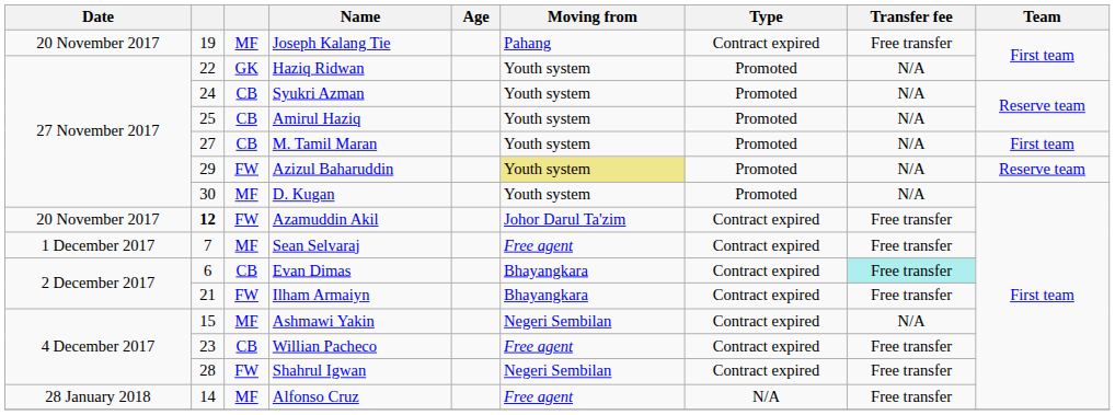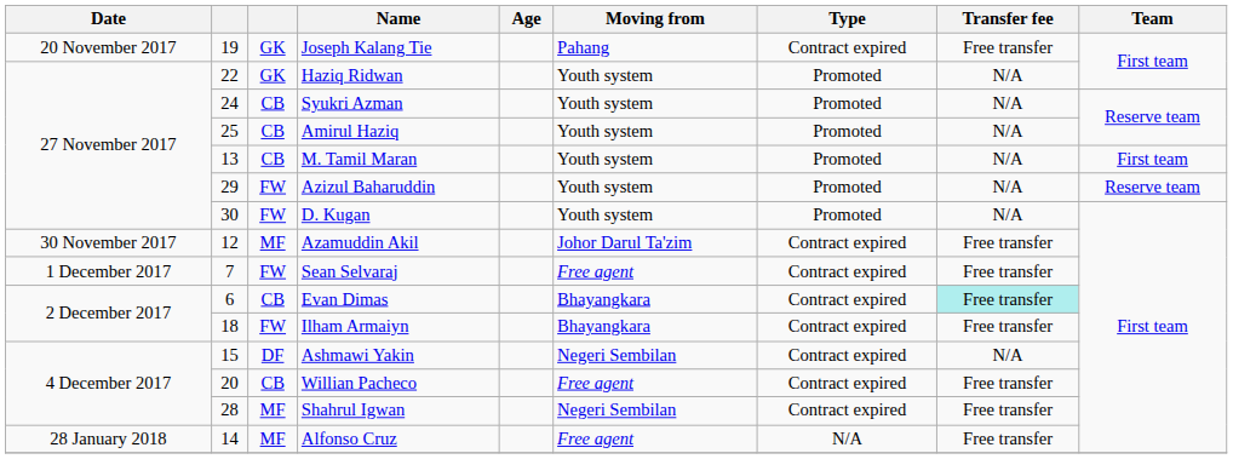 <table class="wikitable sortable" style="width:70%; text-align:center; font-size:100%; text-align:centre;">
 <tr>
 <th>Date</th>
 <th></th>
 <th></th>
 <th>Name</th>
 <th>Age</th>
 <th>Moving from</th>
 <th>Type</th>
 <th>Transfer fee</th>
 <th>Team</th>
 </tr>
 <tr>
 <td>20 November 2017</td>
 <td>19</td>
-<td><a href='#'>MF</a></td>
+<td><a href='#'>GK</a></td>
 <td style="text-align:left"> <a href='#'>Joseph Kalang Tie</a></td>
 <td></td>
 <td style="text-align:left"> <a href='#'>Pahang</a></td>
 <td>Contract expired</td>
 <td>Free transfer</td>
 <td rowspan="2"><a href='#'>First team</a></td>
 </tr>
 <tr>
 <td rowspan="6">27 November 2017</td>
 <td>22</td>
 <td><a href='#'>GK</a></td>
 <td style="text-align:left"> <a href='#'>Haziq Ridwan</a></td>
 <td></td>
 <td style="text-align:left"> Youth system</td>
 <td>Promoted</td>
 <td>N/A</td>
 </tr>
 <tr>
 <td>24</td>
 <td><a href='#'>CB</a></td>
 <td style="text-align:left"> <a href='#'>Syukri Azman</a></td>
 <td></td>
 <td style="text-align:left"> Youth system</td>
 <td>Promoted</td>
 <td>N/A</td>
 <td rowspan="2"><a href='#'>Reserve team</a></td>
 </tr>
 <tr>
 <td>25</td>
 <td><a href='#'>CB</a></td>
 <td style="text-align:left"> <a href='#'>Amirul Haziq</a></td>
 <td></td>
 <td style="text-align:left"> Youth system</td>
 <td>Promoted</td>
 <td>N/A</td>
 </tr>
 <tr>
-<td>27</td>
+<td>13</td>
 <td><a href='#'>CB</a></td>
 <td style="text-align:left"> <a href='#'>M. Tamil Maran</a></td>
 <td></td>
 <td style="text-align:left"> Youth system</td>
 <td>Promoted</td>
 <td>N/A</td>
 <td><a href='#'>First team</a></td>
 </tr>
 <tr>
 <td>29</td>
 <td><a href='#'>FW</a></td>
 <td style="text-align:left"> <a href='#'>Azizul Baharuddin</a></td>
 <td></td>
-<td style="background: khaki; text-align:left"> Youth system</td>
+<td style="text-align:left"> Youth system</td>
 <td>Promoted</td>
 <td>N/A</td>
 <td><a href='#'>Reserve team</a></td>
 </tr>
 <tr>
 <td>30</td>
-<td><a href='#'>MF</a></td>
+<td><a href='#'>FW</a></td>
 <td style="text-align:left"> <a href='#'>D. Kugan</a></td>
 <td></td>
 <td style="text-align:left"> Youth system</td>
 <td>Promoted</td>
 <td>N/A</td>
 <td rowspan="9"><a href='#'>First team</a></td>
 </tr>
 <tr>
-<td>20 November 2017</td>
-<td><strong>12</strong></td>
-<td><a href='#'>FW</a></td>
+<td>30 November 2017</td>
+<td>12</td>
+<td><a href='#'>MF</a></td>
 <td style="text-align:left"> <a href='#'>Azamuddin Akil</a></td>
 <td></td>
 <td style="text-align:left"> <a href='#'>Johor Darul Ta'zim</a></td>
 <td>Contract expired</td>
 <td>Free transfer</td>
 </tr>
 <tr>
 <td>1 December 2017</td>
 <td>7</td>
-<td><a href='#'>MF</a></td>
+<td><a href='#'>FW</a></td>
 <td style="text-align:left"> <a href='#'>Sean Selvaraj</a></td>
 <td></td>
 <td style="text-align:left"><em><a href='#'>Free agent</a></em></td>
 <td>Contract expired</td>
 <td>Free transfer</td>
 </tr>
 <tr>
 <td rowspan="2">2 December 2017</td>
 <td>6</td>
 <td><a href='#'>CB</a></td>
 <td style="text-align:left"> <a href='#'>Evan Dimas</a></td>
 <td></td>
 <td style="text-align:left"> <a href='#'>Bhayangkara</a></td>
 <td>Contract expired</td>
 <td style="background: paleturquoise;">Free transfer</td>
 </tr>
 <tr>
-<td>21</td>
+<td>18</td>
 <td><a href='#'>FW</a></td>
 <td style="text-align:left"> <a href='#'>Ilham Armaiyn</a></td>
 <td></td>
 <td style="text-align:left"> <a href='#'>Bhayangkara</a></td>
 <td>Contract expired</td>
 <td>Free transfer</td>
 </tr>
 <tr>
 <td rowspan="3">4 December 2017</td>
 <td>15</td>
-<td><a href='#'>MF</a></td>
+<td><a href='#'>DF</a></td>
 <td style="text-align:left"> <a href='#'>Ashmawi Yakin</a></td>
 <td></td>
 <td style="text-align:left"> <a href='#'>Negeri Sembilan</a></td>
 <td>Contract expired</td>
 <td>N/A</td>
 </tr>
 <tr>
-<td>23</td>
+<td>20</td>
 <td><a href='#'>CB</a></td>
 <td style="text-align:left"> <a href='#'>Willian Pacheco</a></td>
 <td></td>
 <td style="text-align:left"><em><a href='#'>Free agent</a></em></td>
 <td>Contract expired</td>
 <td>Free transfer</td>
 </tr>
 <tr>
 <td>28</td>
-<td><a href='#'>FW</a></td>
+<td><a href='#'>MF</a></td>
 <td style="text-align:left"> <a href='#'>Shahrul Igwan</a></td>
 <td></td>
 <td style="text-align:left"> <a href='#'>Negeri Sembilan</a></td>
 <td>Contract expired</td>
 <td>Free transfer</td>
 </tr>
 <tr>
 <td>28 January 2018</td>
 <td>14</td>
 <td><a href='#'>MF</a></td>
 <td style="text-align:left"> <a href='#'>Alfonso Cruz</a></td>
 <td></td>
 <td style="text-align:left"><em><a href='#'>Free agent</a></em></td>
 <td>N/A</td>
 <td>Free transfer</td>
 </tr>
 <tr>
 </tr>
 </table>
